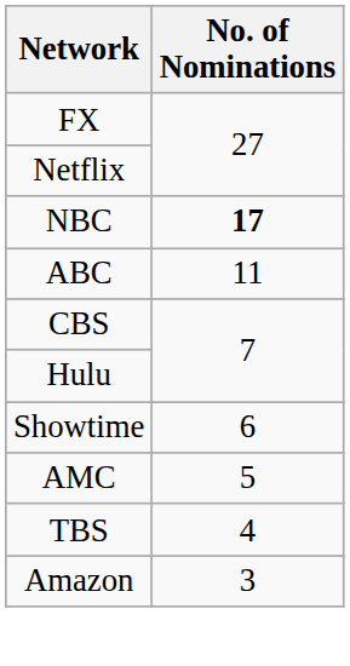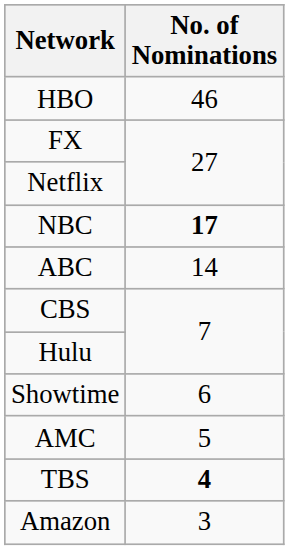 <table class="wikitable">
 <tr>
 <th>Network</th>
 <th>No. of<br>Nominations</th>
+</tr>
+<tr style="text-align:center">
+<td>HBO</td>
+<td>46</td>
 </tr>
 <tr style="text-align:center">
 <td>FX</td>
 <td rowspan="2">27</td>
 </tr>
 <tr style="text-align:center">
 <td>Netflix</td>
 </tr>
 <tr style="text-align:center">
 <td>NBC</td>
 <td><strong>17</strong></td>
 </tr>
 <tr style="text-align:center">
 <td>ABC</td>
-<td>11</td>
+<td>14</td>
 </tr>
 <tr style="text-align:center">
 <td>CBS</td>
 <td rowspan="2">7</td>
 </tr>
 <tr style="text-align:center">
 <td>Hulu</td>
 </tr>
 <tr style="text-align:center">
 <td>Showtime</td>
 <td>6</td>
 </tr>
 <tr style="text-align:center">
 <td>AMC</td>
 <td>5</td>
 </tr>
 <tr style="text-align:center">
 <td>TBS</td>
-<td>4</td>
+<td><strong>4</strong></td>
 </tr>
 <tr style="text-align:center">
 <td>Amazon</td>
 <td>3</td>
 </tr>
 </table>
